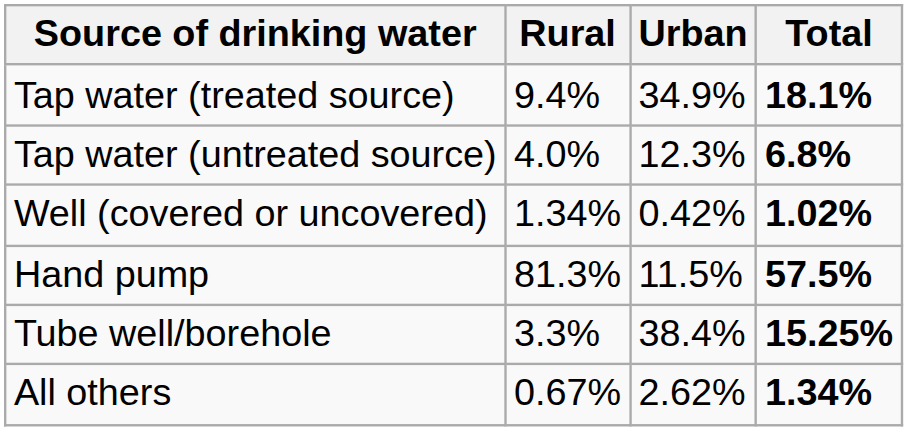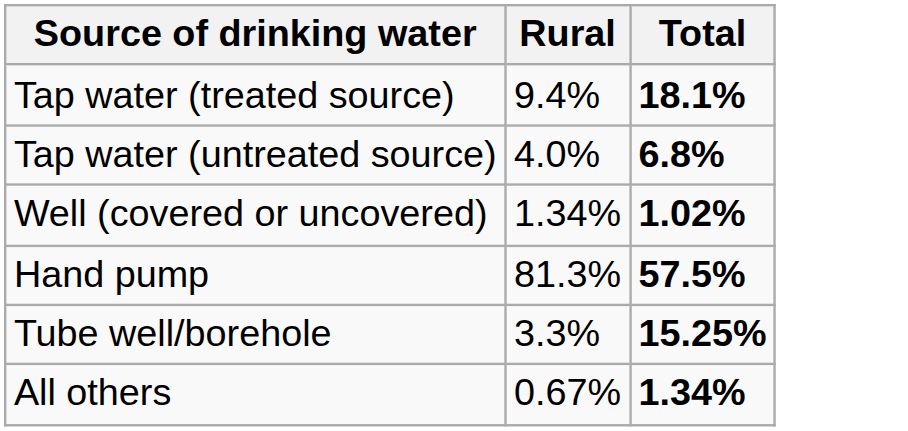 <table class="wikitable sortable">
 <tr>
 <th>Source of drinking water</th>
 <th>Rural</th>
-<th>Urban</th>
 <th><strong>Total</strong></th>
 </tr>
 <tr>
 <td>Tap water (treated source)</td>
 <td>9.4%</td>
-<td>34.9%</td>
 <td><strong>18.1%</strong></td>
 </tr>
 <tr>
 <td>Tap water (untreated source)</td>
 <td>4.0%</td>
-<td>12.3%</td>
 <td><strong>6.8%</strong></td>
 </tr>
 <tr>
 <td>Well (covered or uncovered)</td>
 <td>1.34%</td>
-<td>0.42%</td>
 <td><strong>1.02%</strong></td>
 </tr>
 <tr>
 <td>Hand pump</td>
 <td>81.3%</td>
-<td>11.5%</td>
 <td><strong>57.5%</strong></td>
 </tr>
 <tr>
 <td>Tube well/borehole</td>
 <td>3.3%</td>
-<td>38.4%</td>
 <td><strong>15.25%</strong></td>
 </tr>
 <tr>
 <td>All others</td>
 <td>0.67%</td>
-<td>2.62%</td>
 <td><strong>1.34%</strong></td>
 </tr>
 </table>
